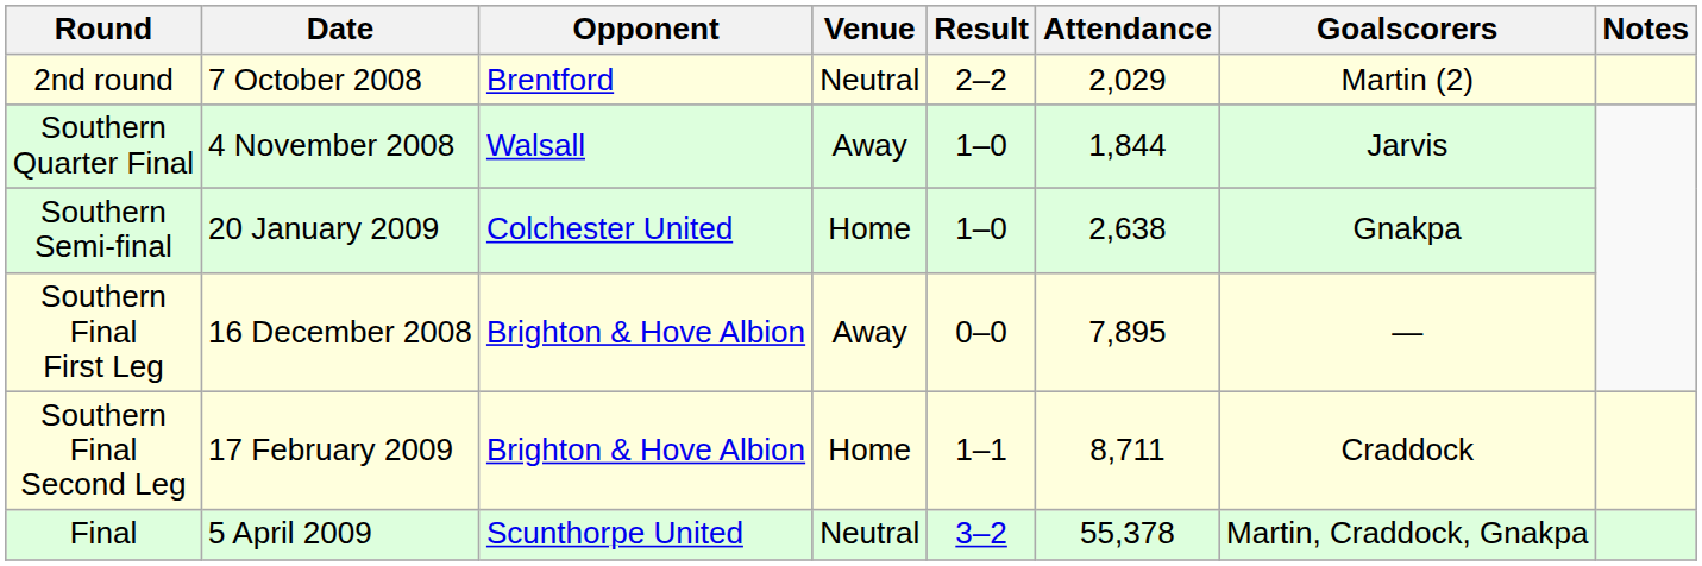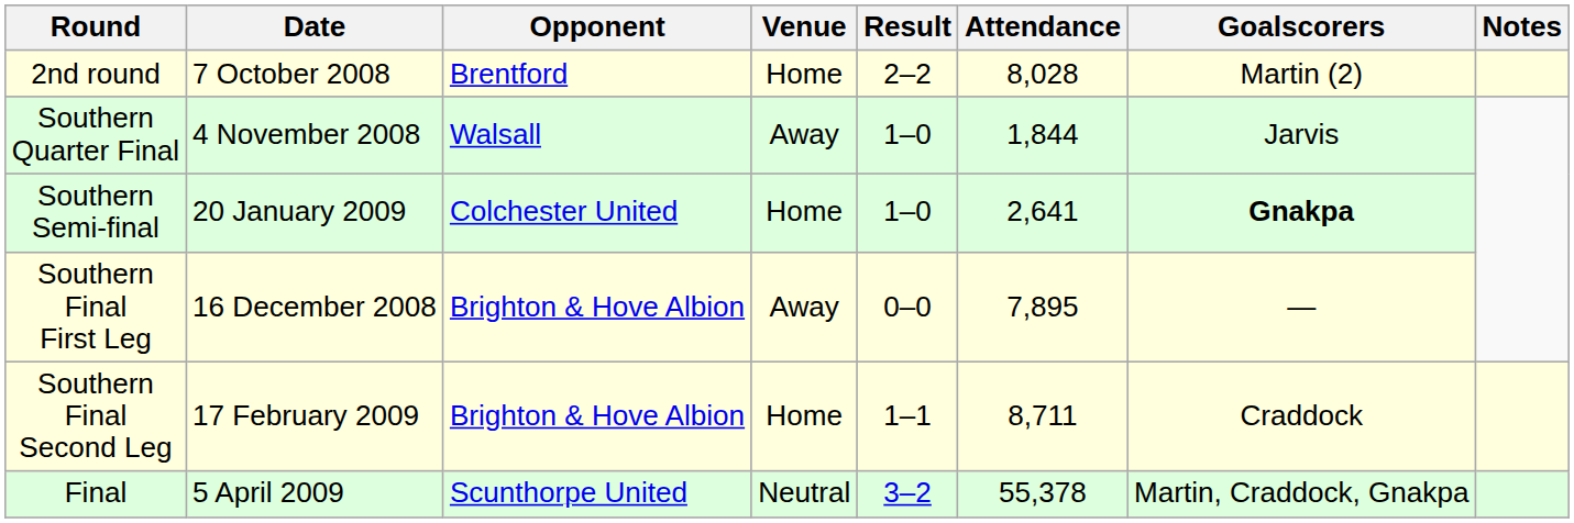 <table Class="wikitable">
 <tr>
 <th>Round</th>
 <th>Date</th>
 <th>Opponent</th>
 <th>Venue</th>
 <th>Result</th>
 <th>Attendance</th>
 <th>Goalscorers</th>
 <th>Notes</th>
 </tr>
 <tr style="background:#ffd;">
 <td style="text-align:center;">2nd round</td>
 <td>7 October 2008</td>
 <td><a href='#'>Brentford</a></td>
-<td style="text-align:center;">Neutral</td>
+<td style="text-align:center;">Home</td>
 <td style="text-align:center;">2–2</td>
-<td style="text-align:center;">2,029</td>
+<td style="text-align:center;">8,028</td>
 <td style="text-align:center;">Martin (2)</td>
 <td style="text-align:center;"></td>
 </tr>
 <tr style="background:#dfd;">
 <td style="text-align:center;">Southern<br>Quarter Final</td>
 <td>4 November 2008</td>
 <td><a href='#'>Walsall</a></td>
 <td style="text-align:center;">Away</td>
 <td style="text-align:center;">1–0</td>
 <td style="text-align:center;">1,844</td>
 <td style="text-align:center;">Jarvis</td>
 </tr>
 <tr style="background:#dfd;">
 <td style="text-align:center;">Southern<br>Semi-final</td>
 <td>20 January 2009</td>
 <td><a href='#'>Colchester United</a></td>
 <td style="text-align:center;">Home</td>
 <td style="text-align:center;">1–0</td>
-<td style="text-align:center;">2,638</td>
-<td style="text-align:center;">Gnakpa</td>
+<td style="text-align:center;">2,641</td>
+<td style="text-align:center;"><strong>Gnakpa</strong></td>
 </tr>
 <tr style="background:#ffd;">
 <td style="text-align:center;">Southern<br>Final<br>First Leg</td>
 <td>16 December 2008</td>
 <td><a href='#'>Brighton & Hove Albion</a></td>
 <td style="text-align:center;">Away</td>
 <td style="text-align:center;">0–0</td>
 <td style="text-align:center;">7,895</td>
 <td style="text-align:center;">—</td>
 </tr>
 <tr style="background:#ffd;">
 <td style="text-align:center;">Southern<br>Final<br>Second Leg</td>
 <td>17 February 2009</td>
 <td><a href='#'>Brighton & Hove Albion</a></td>
 <td style="text-align:center;">Home</td>
 <td style="text-align:center;">1–1</td>
 <td style="text-align:center;">8,711</td>
 <td style="text-align:center;">Craddock</td>
 <td style="text-align:center;"></td>
 </tr>
 <tr style="background:#dfd;">
 <td style="text-align:center;">Final</td>
 <td>5 April 2009</td>
 <td><a href='#'>Scunthorpe United</a></td>
 <td style="text-align:center;">Neutral</td>
 <td style="text-align:center;"><a href='#'>3–2</a></td>
 <td style="text-align:center;">55,378</td>
 <td style="text-align:center;">Martin, Craddock, Gnakpa</td>
 <td style="text-align:center;"></td>
 </tr>
 </table>
